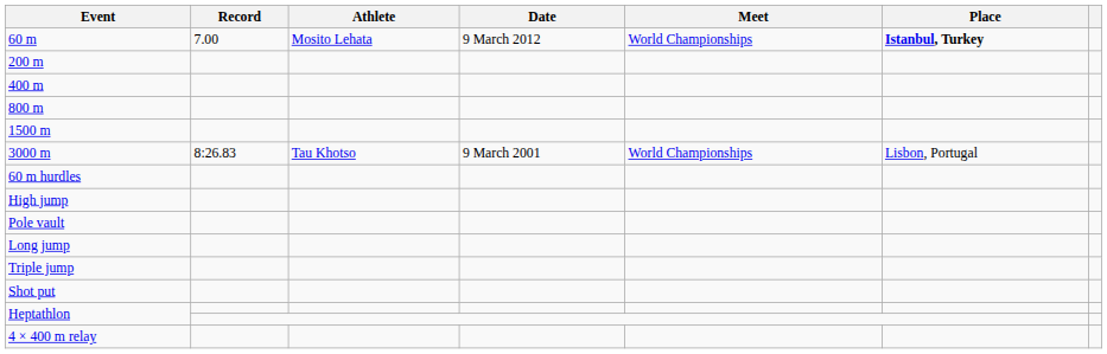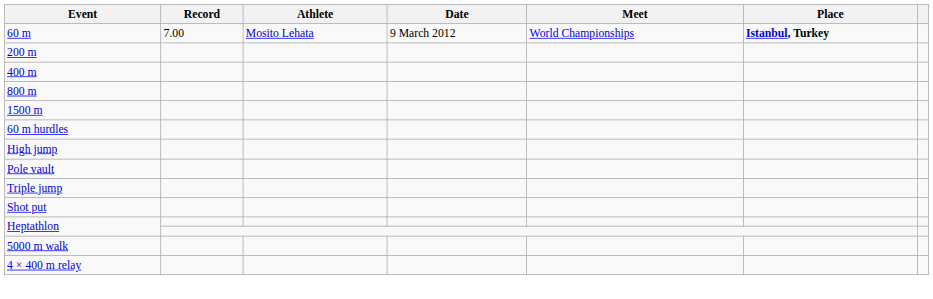 <table class="wikitable" style="font-size:95%; width: 95%;">
 <tr>
 <th>Event</th>
 <th>Record</th>
 <th>Athlete</th>
 <th>Date</th>
 <th>Meet</th>
 <th>Place</th>
 <th></th>
 </tr>
 <tr>
 <td><a href='#'>60 m</a></td>
 <td>7.00</td>
 <td><a href='#'>Mosito Lehata</a></td>
 <td>9 March 2012</td>
 <td><a href='#'>World Championships</a></td>
 <td><strong><a href='#'>Istanbul</a>, Turkey</strong></td>
 <td></td>
 </tr>
 <tr>
 <td><a href='#'>200 m</a></td>
 <td></td>
 <td></td>
 <td></td>
 <td></td>
 <td></td>
 <td></td>
 </tr>
 <tr>
 <td><a href='#'>400 m</a></td>
 <td></td>
 <td></td>
 <td></td>
 <td></td>
 <td></td>
 <td></td>
 </tr>
 <tr>
 <td><a href='#'>800 m</a></td>
 <td></td>
 <td></td>
 <td></td>
 <td></td>
 <td></td>
 <td></td>
 </tr>
 <tr>
 <td><a href='#'>1500 m</a></td>
 <td></td>
 <td></td>
 <td></td>
 <td></td>
 <td></td>
 <td></td>
 </tr>
 <tr>
-<td><a href='#'>3000 m</a></td>
-<td>8:26.83</td>
-<td><a href='#'>Tau Khotso</a></td>
-<td>9 March 2001</td>
-<td><a href='#'>World Championships</a></td>
-<td><a href='#'>Lisbon</a>, Portugal</td>
-<td></td>
-</tr>
-<tr>
 <td><a href='#'>60 m hurdles</a></td>
 <td></td>
 <td></td>
 <td></td>
 <td></td>
 <td></td>
 <td></td>
 </tr>
 <tr>
 <td><a href='#'>High jump</a></td>
 <td></td>
 <td></td>
 <td></td>
 <td></td>
 <td></td>
 <td></td>
 </tr>
 <tr>
 <td><a href='#'>Pole vault</a></td>
-<td></td>
-<td></td>
-<td></td>
-<td></td>
-<td></td>
-<td></td>
-</tr>
-<tr>
-<td><a href='#'>Long jump</a></td>
 <td></td>
 <td></td>
 <td></td>
 <td></td>
 <td></td>
 <td></td>
 </tr>
 <tr>
 <td><a href='#'>Triple jump</a></td>
 <td></td>
 <td></td>
 <td></td>
 <td></td>
 <td></td>
 <td></td>
 </tr>
 <tr>
 <td><a href='#'>Shot put</a></td>
 <td></td>
 <td></td>
 <td></td>
 <td></td>
 <td></td>
 <td></td>
 </tr>
 <tr>
 <td rowspan=2><a href='#'>Heptathlon</a></td>
 <td></td>
 <td></td>
 <td></td>
 <td></td>
 <td></td>
 <td></td>
 </tr>
 <tr>
 <td colspan=5></td>
 <td></td>
 </tr>
 <tr>
+<td><a href='#'>5000 m walk</a></td>
+<td></td>
+<td></td>
+<td></td>
+<td></td>
+<td></td>
+<td></td>
+</tr>
+<tr>
 <td><a href='#'>4 × 400 m relay</a></td>
 <td></td>
 <td></td>
 <td></td>
 <td></td>
 <td></td>
 <td></td>
 </tr>
 </table>
